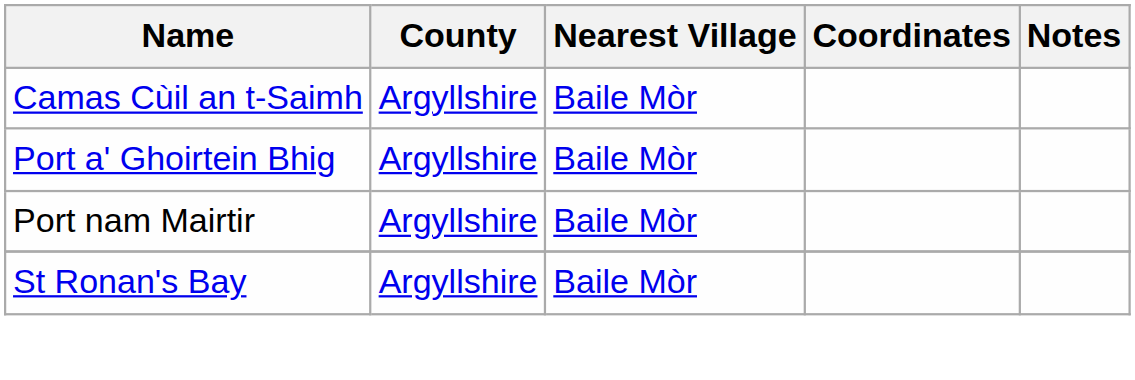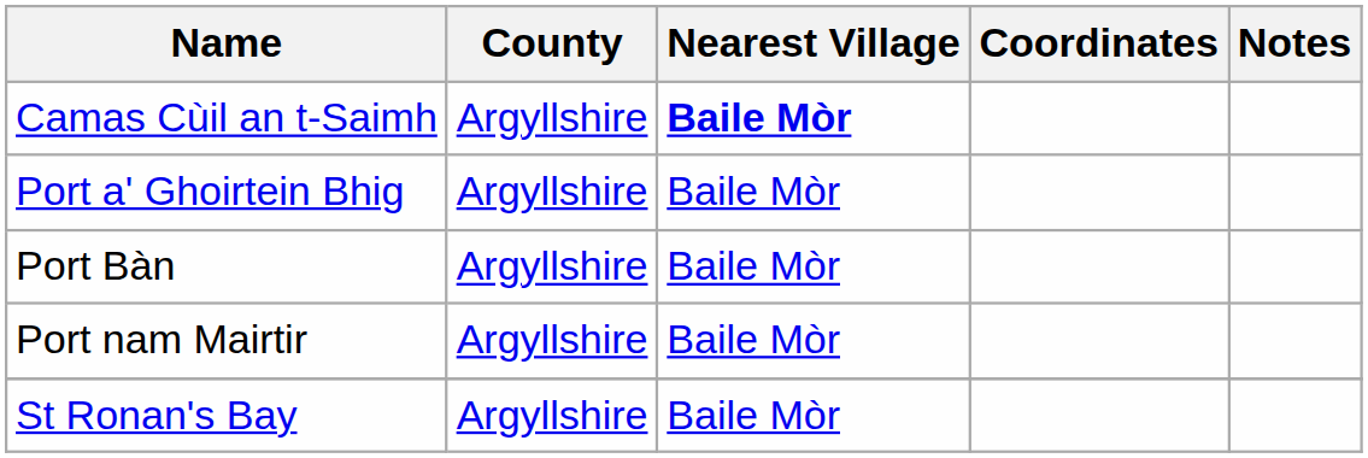 <table class="wikitable sortable" style="table-layout:fixed;background-color:#FEFEFE;font-size:95%;padding:0.30em;line-height:1.35em;">
 <tr>
 <th scope="col">Name</th>
 <th scope="col">County</th>
 <th scope="col">Nearest Village</th>
 <th scope="col" data-sort-type="number">Coordinates</th>
 <th scope="col">Notes</th>
 </tr>
 <tr>
 <td><a href='#'>Camas Cùil an t-Saimh</a></td>
 <td><a href='#'>Argyllshire</a></td>
+<td><strong><a href='#'>Baile Mòr</a></strong></td>
+<td></td>
+<td></td>
+</tr>
+<tr>
+<td><a href='#'>Port a' Ghoirtein Bhig</a></td>
+<td><a href='#'>Argyllshire</a></td>
 <td><a href='#'>Baile Mòr</a></td>
 <td></td>
 <td></td>
 </tr>
 <tr>
-<td><a href='#'>Port a' Ghoirtein Bhig</a></td>
+<td>Port Bàn</td>
 <td><a href='#'>Argyllshire</a></td>
 <td><a href='#'>Baile Mòr</a></td>
 <td></td>
 <td></td>
 </tr>
 <tr>
 <td>Port nam Mairtir</td>
 <td><a href='#'>Argyllshire</a></td>
 <td><a href='#'>Baile Mòr</a></td>
 <td></td>
 <td></td>
 </tr>
 <tr>
 </tr>
 <tr>
 <td><a href='#'>St Ronan's Bay</a></td>
 <td><a href='#'>Argyllshire</a></td>
 <td><a href='#'>Baile Mòr</a></td>
 <td></td>
 <td></td>
 </tr>
 </table>
